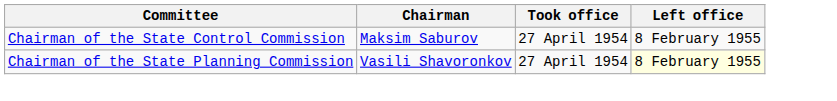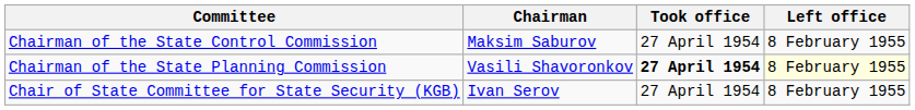 <table class="wikitable">
 <tr>
 <th>Committee</th>
 <th>Chairman</th>
 <th>Took office</th>
 <th>Left office</th>
 </tr>
 <tr>
 <td><a href='#'>Chairman of the State Control Commission</a></td>
 <td><a href='#'>Maksim Saburov</a></td>
 <td>27 April 1954</td>
 <td>8 February 1955</td>
 </tr>
 <tr>
 <td><a href='#'>Chairman of the State Planning Commission</a></td>
 <td><a href='#'>Vasili Shavoronkov</a></td>
-<td>27 April 1954</td>
+<td><strong>27 April 1954</strong></td>
 <td style="background: lightyellow;">8 February 1955</td>
 </tr>
+<tr>
+<td><a href='#'>Chair of State Committee for State Security (KGB)</a></td>
+<td><a href='#'>Ivan Serov</a></td>
+<td>27 April 1954</td>
+<td>8 February 1955</td>
+</tr>
 </table>
